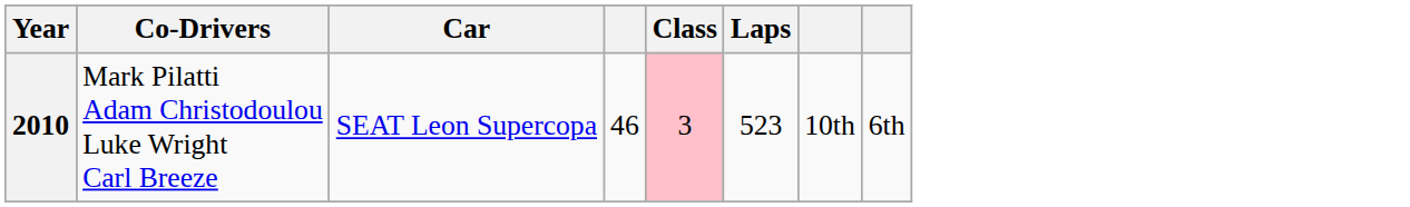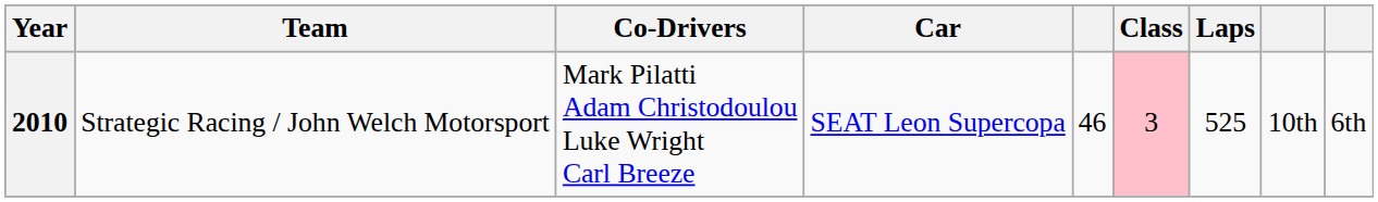 <table class="wikitable" style="font-size:90%">
 <tr>
 <th>Year</th>
+<th>Team</th>
 <th>Co-Drivers</th>
 <th>Car</th>
 <th></th>
 <th>Class</th>
 <th>Laps</th>
 <th></th>
 <th></th>
 </tr>
 <tr style="text-align:center;">
 <th>2010</th>
+<td align="left" nowrap> Strategic Racing / John Welch Motorsport</td>
 <td align="left" nowrap> Mark Pilatti<br> <a href='#'>Adam Christodoulou</a><br> Luke Wright<br> <a href='#'>Carl Breeze</a></td>
 <td align="left" nowrap><a href='#'>SEAT Leon Supercopa</a></td>
 <td>46</td>
 <td style="background: pink;">3</td>
-<td>523</td>
+<td>525</td>
 <td>10th</td>
 <td>6th</td>
 </tr>
 </table>
